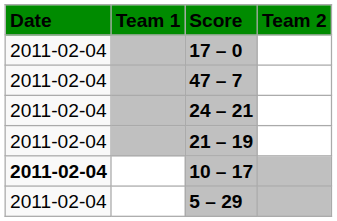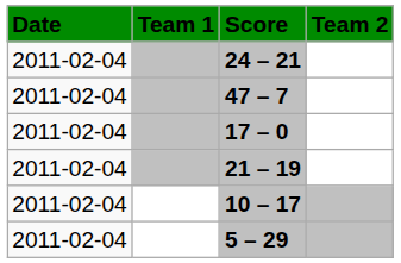 <table class="wikitable" style="margin:0.5em auto; font-size:95%">
 <tr bgcolor="#008B00">
 <td><strong>Date</strong></td>
 <td><strong>Team 1</strong></td>
 <td><strong>Score</strong></td>
 <td><strong>Team 2</strong></td>
 </tr>
 <tr>
 <td>2011-02-04</td>
 <td bgcolor="silver"><strong></strong></td>
-<td bgcolor="silver"><strong>17 – 0</strong></td>
+<td bgcolor="silver"><strong>24 – 21</strong></td>
 <td bgcolor="white"></td>
 </tr>
 <tr>
 <td>2011-02-04</td>
 <td bgcolor="silver"><strong></strong></td>
 <td bgcolor="silver"><strong>47 – 7</strong></td>
 <td bgcolor="white"></td>
 </tr>
 <tr>
 <td>2011-02-04</td>
 <td bgcolor="silver"><strong></strong></td>
-<td bgcolor="silver"><strong>24 – 21</strong></td>
+<td bgcolor="silver"><strong>17 – 0</strong></td>
 <td bgcolor="white"></td>
 </tr>
 <tr>
 <td>2011-02-04</td>
 <td bgcolor="silver"><strong></strong></td>
 <td bgcolor="silver"><strong>21 – 19</strong></td>
 <td bgcolor="white"></td>
 </tr>
 <tr>
-<td><strong>2011-02-04</strong></td>
+<td>2011-02-04</td>
 <td bgcolor="white"></td>
 <td bgcolor="silver"><strong>10 – 17</strong></td>
 <td bgcolor="silver"><strong></strong></td>
 </tr>
 <tr>
 <td>2011-02-04</td>
 <td bgcolor="white"></td>
 <td bgcolor="silver"><strong>5 – 29</strong></td>
 <td bgcolor="silver"><strong></strong></td>
 </tr>
 </table>
